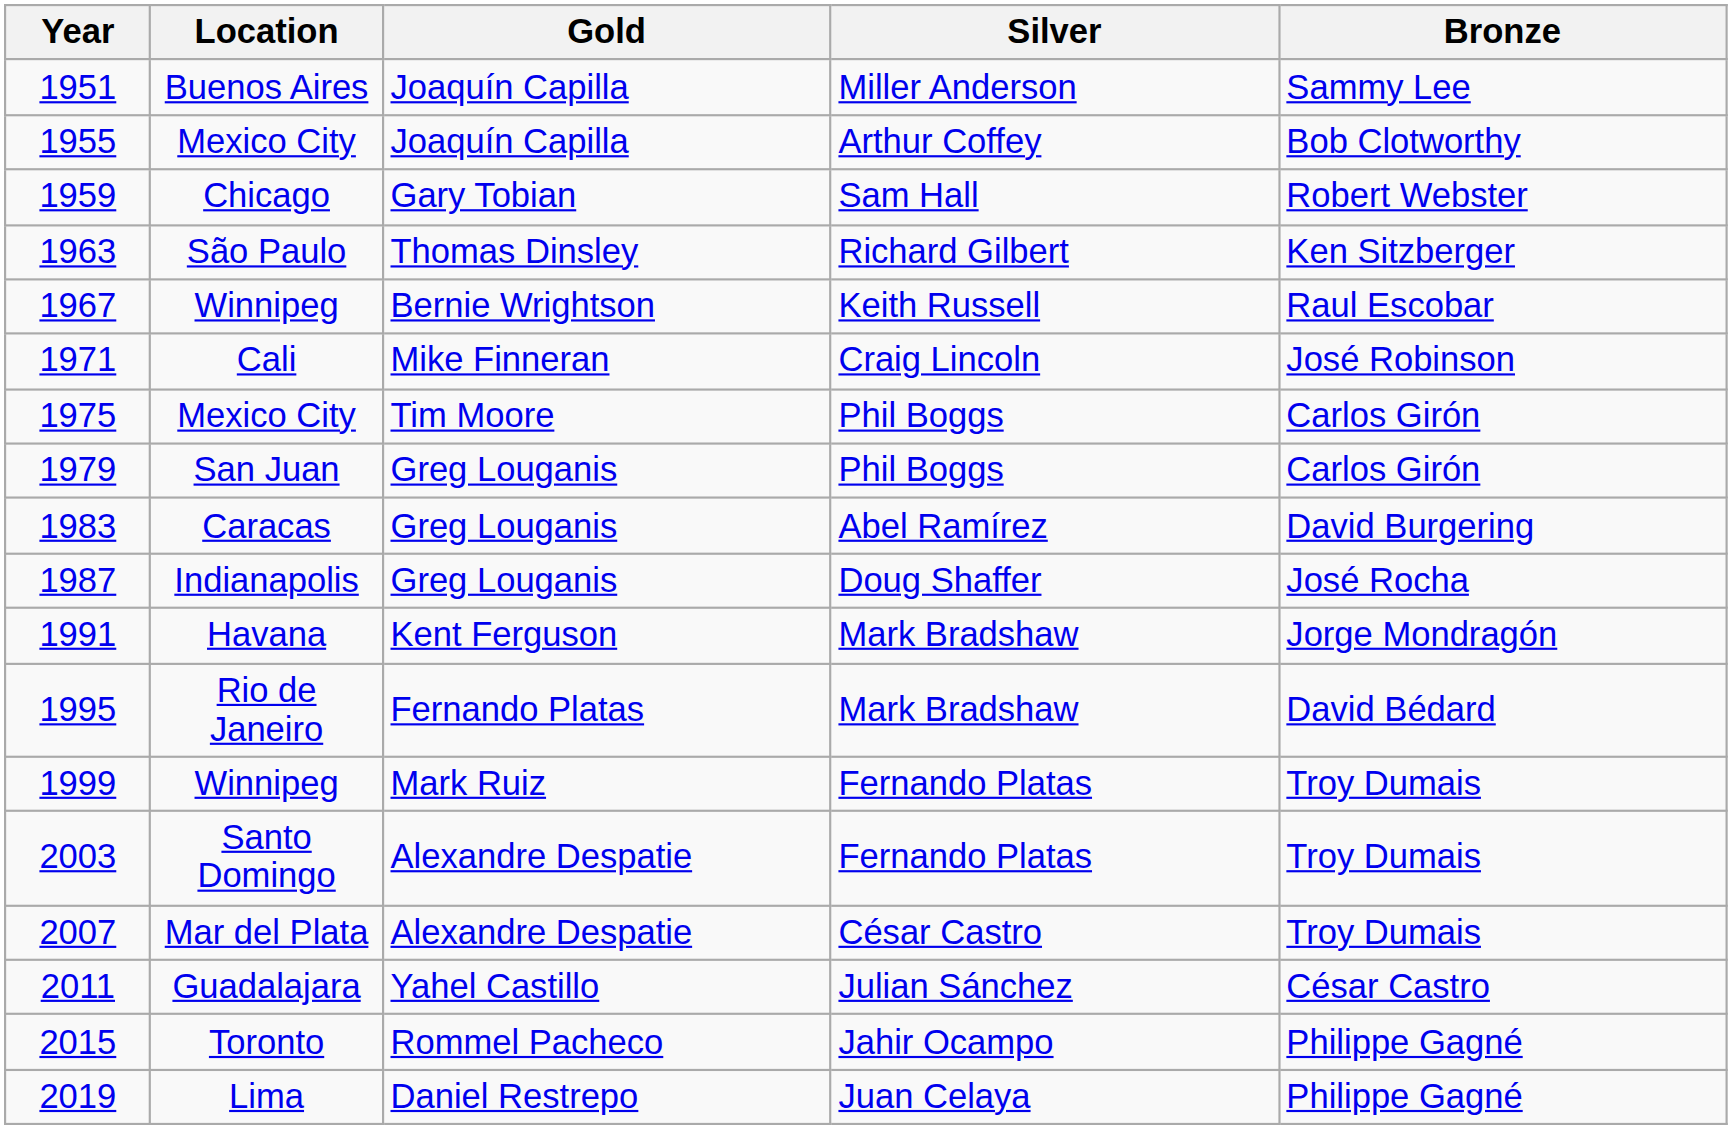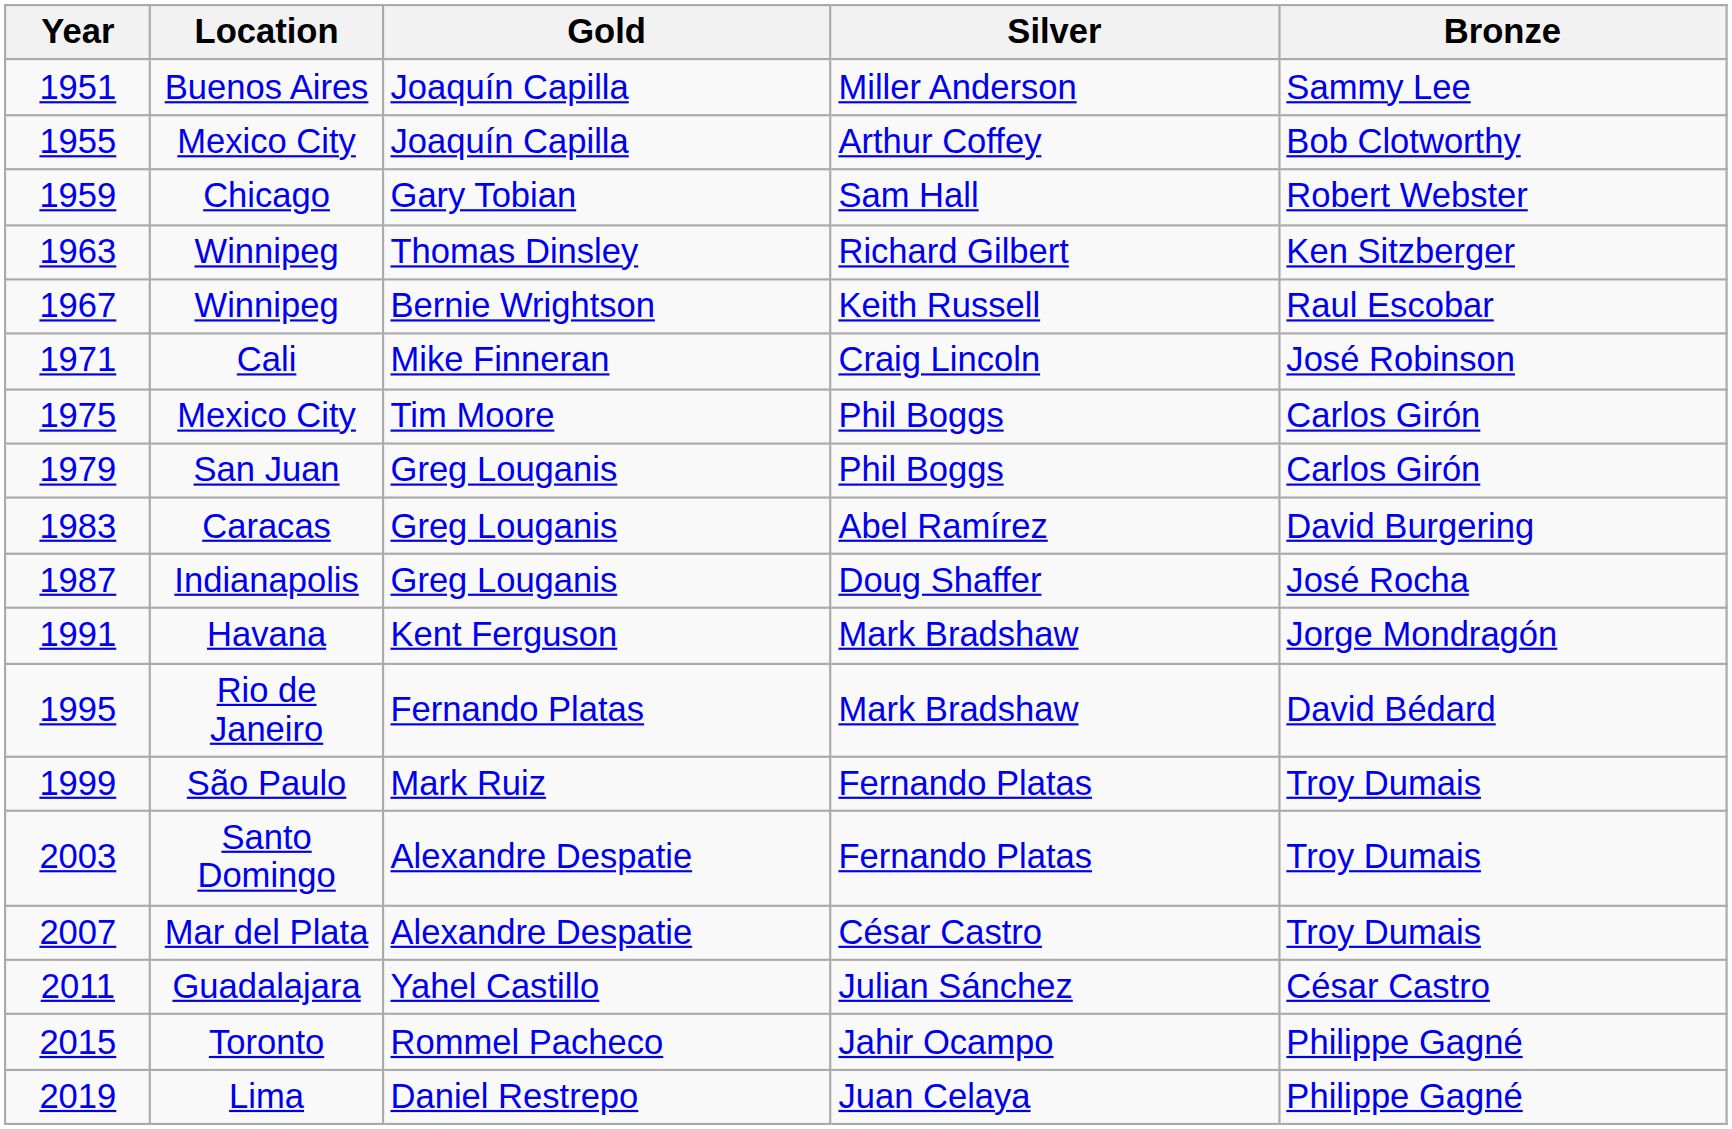 <table class="wikitable">
 <tr>
 <th width="60">Year</th>
 <th width="100">Location</th>
 <th width="200">Gold</th>
 <th width="200">Silver</th>
 <th width="200">Bronze</th>
 </tr>
 <tr>
 <td align="center"><a href='#'>1951</a></td>
 <td align="center"><a href='#'>Buenos Aires</a></td>
 <td> <a href='#'>Joaquín Capilla</a></td>
 <td> <a href='#'>Miller Anderson</a></td>
 <td> <a href='#'>Sammy Lee</a></td>
 </tr>
 <tr>
 <td align="center"><a href='#'>1955</a></td>
 <td align="center"><a href='#'>Mexico City</a></td>
 <td> <a href='#'>Joaquín Capilla</a></td>
 <td> <a href='#'>Arthur Coffey</a></td>
 <td> <a href='#'>Bob Clotworthy</a></td>
 </tr>
 <tr>
 <td align="center"><a href='#'>1959</a></td>
 <td align="center"><a href='#'>Chicago</a></td>
 <td> <a href='#'>Gary Tobian</a></td>
 <td> <a href='#'>Sam Hall</a></td>
 <td> <a href='#'>Robert Webster</a></td>
 </tr>
 <tr>
 <td align="center"><a href='#'>1963</a></td>
-<td align="center"><a href='#'>São Paulo</a></td>
+<td align="center"><a href='#'>Winnipeg</a></td>
 <td> <a href='#'>Thomas Dinsley</a></td>
 <td> <a href='#'>Richard Gilbert</a></td>
 <td> <a href='#'>Ken Sitzberger</a></td>
 </tr>
 <tr>
 <td align="center"><a href='#'>1967</a></td>
 <td align="center"><a href='#'>Winnipeg</a></td>
 <td> <a href='#'>Bernie Wrightson</a></td>
 <td> <a href='#'>Keith Russell</a></td>
 <td> <a href='#'>Raul Escobar</a></td>
 </tr>
 <tr>
 <td align="center"><a href='#'>1971</a></td>
 <td align="center"><a href='#'>Cali</a></td>
 <td> <a href='#'>Mike Finneran</a></td>
 <td> <a href='#'>Craig Lincoln</a></td>
 <td> <a href='#'>José Robinson</a></td>
 </tr>
 <tr>
 <td align="center"><a href='#'>1975</a></td>
 <td align="center"><a href='#'>Mexico City</a></td>
 <td> <a href='#'>Tim Moore</a></td>
 <td> <a href='#'>Phil Boggs</a></td>
 <td> <a href='#'>Carlos Girón</a></td>
 </tr>
 <tr>
 <td align="center"><a href='#'>1979</a></td>
 <td align="center"><a href='#'>San Juan</a></td>
 <td> <a href='#'>Greg Louganis</a></td>
 <td> <a href='#'>Phil Boggs</a></td>
 <td> <a href='#'>Carlos Girón</a></td>
 </tr>
 <tr>
 <td align="center"><a href='#'>1983</a></td>
 <td align="center"><a href='#'>Caracas</a></td>
 <td> <a href='#'>Greg Louganis</a></td>
 <td> <a href='#'>Abel Ramírez</a></td>
 <td> <a href='#'>David Burgering</a></td>
 </tr>
 <tr>
 <td align="center"><a href='#'>1987</a></td>
 <td align="center"><a href='#'>Indianapolis</a></td>
 <td> <a href='#'>Greg Louganis</a></td>
 <td> <a href='#'>Doug Shaffer</a></td>
 <td> <a href='#'>José Rocha</a></td>
 </tr>
 <tr>
 <td align="center"><a href='#'>1991</a></td>
 <td align="center"><a href='#'>Havana</a></td>
 <td> <a href='#'>Kent Ferguson</a></td>
 <td> <a href='#'>Mark Bradshaw</a></td>
 <td> <a href='#'>Jorge Mondragón</a></td>
 </tr>
 <tr>
 <td align="center"><a href='#'>1995</a></td>
 <td align="center"><a href='#'>Rio de Janeiro</a></td>
 <td> <a href='#'>Fernando Platas</a></td>
 <td> <a href='#'>Mark Bradshaw</a></td>
 <td> <a href='#'>David Bédard</a></td>
 </tr>
 <tr>
 <td align="center"><a href='#'>1999</a></td>
-<td align="center"><a href='#'>Winnipeg</a></td>
+<td align="center"><a href='#'>São Paulo</a></td>
 <td> <a href='#'>Mark Ruiz</a></td>
 <td> <a href='#'>Fernando Platas</a></td>
 <td> <a href='#'>Troy Dumais</a></td>
 </tr>
 <tr>
 <td align="center"><a href='#'>2003</a></td>
 <td align="center"><a href='#'>Santo Domingo</a></td>
 <td> <a href='#'>Alexandre Despatie</a></td>
 <td> <a href='#'>Fernando Platas</a></td>
 <td> <a href='#'>Troy Dumais</a></td>
 </tr>
 <tr>
 <td align="center"><a href='#'>2007</a></td>
 <td align="center"><a href='#'>Mar del Plata</a></td>
 <td> <a href='#'>Alexandre Despatie</a></td>
 <td> <a href='#'>César Castro</a></td>
 <td> <a href='#'>Troy Dumais</a></td>
 </tr>
 <tr>
 <td align="center"><a href='#'>2011</a></td>
 <td align="center"><a href='#'>Guadalajara</a></td>
 <td> <a href='#'>Yahel Castillo</a></td>
 <td> <a href='#'>Julian Sánchez</a></td>
 <td> <a href='#'>César Castro</a></td>
 </tr>
 <tr>
 <td align="center"><a href='#'>2015</a></td>
 <td align="center"><a href='#'>Toronto</a></td>
 <td> <a href='#'>Rommel Pacheco</a></td>
 <td> <a href='#'>Jahir Ocampo</a></td>
 <td> <a href='#'>Philippe Gagné</a></td>
 </tr>
 <tr>
 <td align="center"><a href='#'>2019</a></td>
 <td align="center"><a href='#'>Lima</a></td>
 <td> <a href='#'>Daniel Restrepo</a></td>
 <td> <a href='#'>Juan Celaya</a></td>
 <td> <a href='#'>Philippe Gagné</a></td>
 </tr>
 </table>
